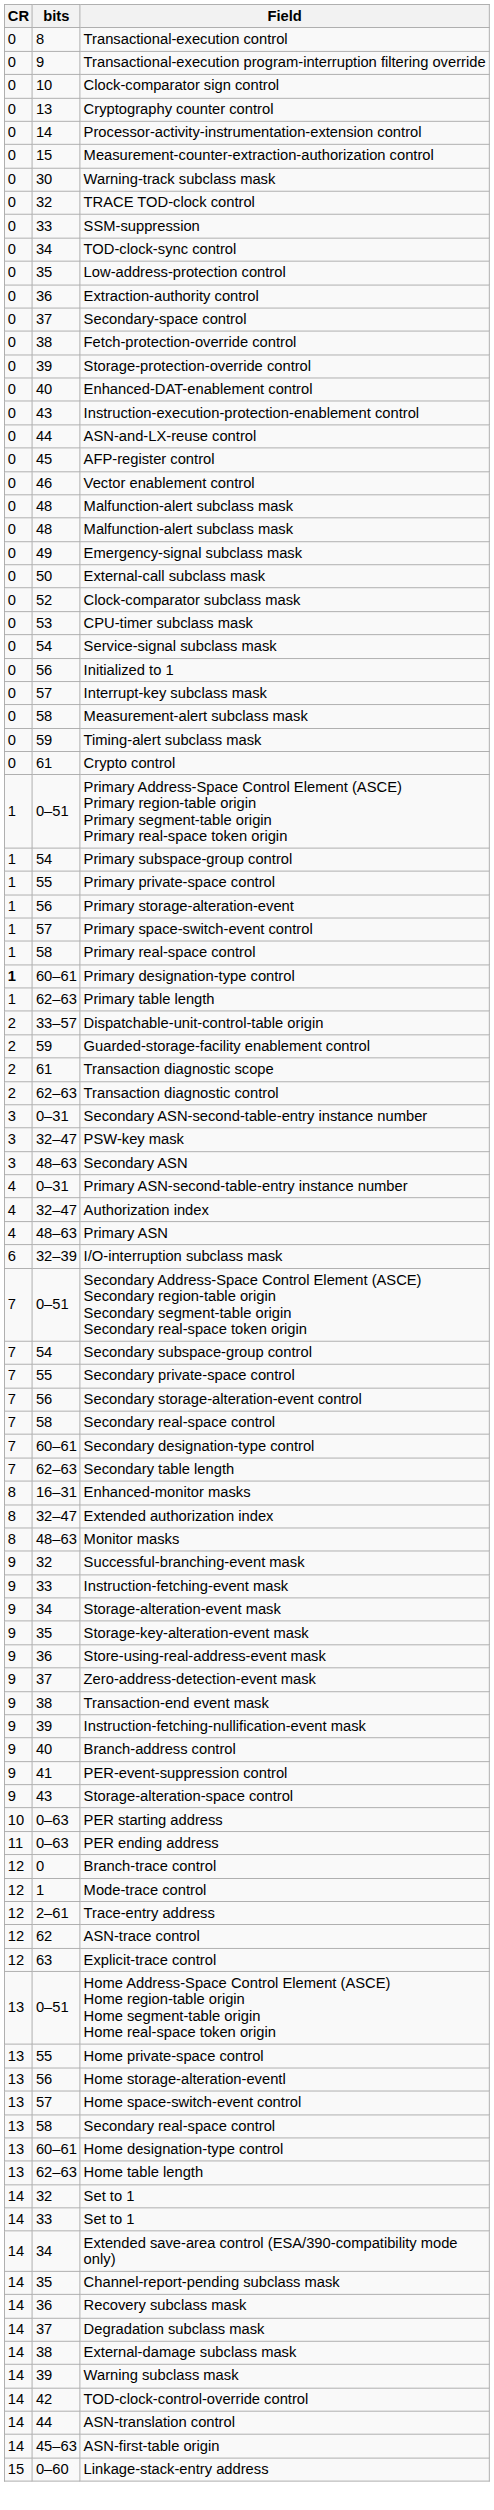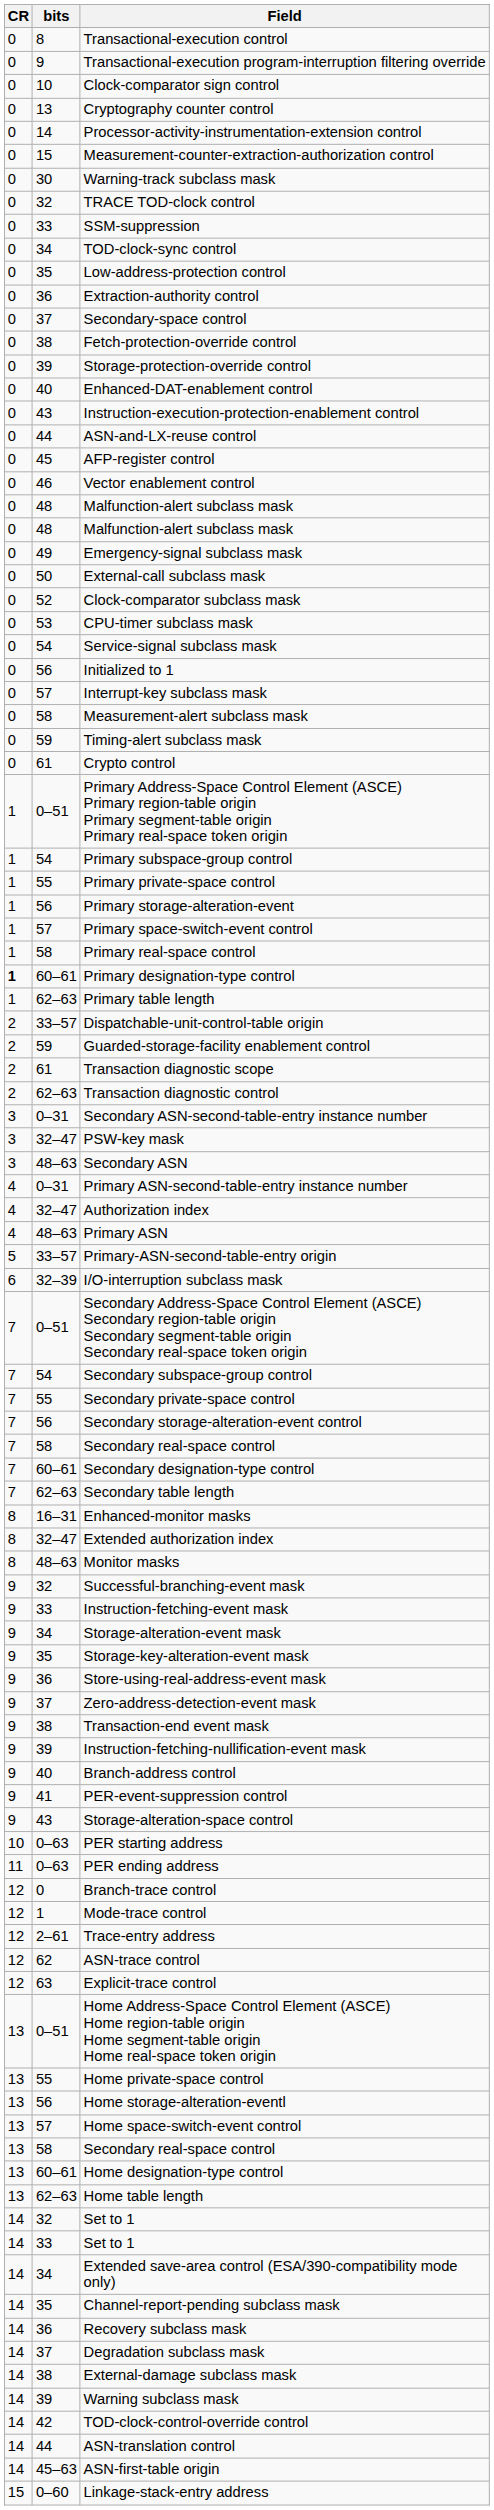 <table class="wikitable">
 <tr>
 <th>CR</th>
 <th>bits</th>
 <th>Field</th>
 </tr>
 <tr id="z/Architecture CR0">
 <td>0</td>
 <td>8</td>
 <td>Transactional-execution control</td>
 </tr>
 <tr>
 <td>0</td>
 <td>9</td>
 <td>Transactional-execution program-interruption filtering override</td>
 </tr>
 <tr>
 <td>0</td>
 <td>10</td>
 <td>Clock-comparator sign control</td>
 </tr>
 <tr>
 <td>0</td>
 <td>13</td>
 <td>Cryptography counter control</td>
 </tr>
 <tr>
 <td>0</td>
 <td>14</td>
 <td>Processor-activity-instrumentation-extension control</td>
 </tr>
 <tr>
 <td>0</td>
 <td>15</td>
 <td>Measurement-counter-extraction-authorization control</td>
 </tr>
 <tr>
 <td>0</td>
 <td>30</td>
 <td>Warning-track subclass mask</td>
 </tr>
 <tr>
 <td>0</td>
 <td>32</td>
 <td>TRACE TOD-clock control</td>
 </tr>
 <tr>
 <td>0</td>
 <td>33</td>
 <td>SSM-suppression</td>
 </tr>
 <tr>
 <td>0</td>
 <td>34</td>
 <td>TOD-clock-sync control</td>
 </tr>
 <tr>
 <td>0</td>
 <td>35</td>
 <td>Low-address-protection control</td>
 </tr>
 <tr>
 <td>0</td>
 <td>36</td>
 <td>Extraction-authority control</td>
 </tr>
 <tr>
 <td>0</td>
 <td>37</td>
 <td>Secondary-space control</td>
 </tr>
 <tr>
 <td>0</td>
 <td>38</td>
 <td>Fetch-protection-override control</td>
 </tr>
 <tr>
 <td>0</td>
 <td>39</td>
 <td>Storage-protection-override control</td>
 </tr>
 <tr>
 <td>0</td>
 <td>40</td>
 <td>Enhanced-DAT-enablement control</td>
 </tr>
 <tr>
 <td>0</td>
 <td>43</td>
 <td>Instruction-execution-protection-enablement control</td>
 </tr>
 <tr>
 <td>0</td>
 <td>44</td>
 <td>ASN-and-LX-reuse control</td>
 </tr>
 <tr>
 <td>0</td>
 <td>45</td>
 <td>AFP-register control</td>
 </tr>
 <tr>
 <td>0</td>
 <td>46</td>
 <td>Vector enablement control</td>
 </tr>
 <tr>
 <td>0</td>
 <td>48</td>
 <td>Malfunction-alert subclass mask</td>
 </tr>
 <tr>
 <td>0</td>
 <td>48</td>
 <td>Malfunction-alert subclass mask</td>
 </tr>
 <tr>
 <td>0</td>
 <td>49</td>
 <td>Emergency-signal subclass mask</td>
 </tr>
 <tr>
 <td>0</td>
 <td>50</td>
 <td>External-call subclass mask</td>
 </tr>
 <tr>
 <td>0</td>
 <td>52</td>
 <td>Clock-comparator subclass mask</td>
 </tr>
 <tr |>
 <td>0</td>
 <td>53</td>
 <td>CPU-timer subclass mask</td>
 </tr>
 <tr>
 <td>0</td>
 <td>54</td>
 <td>Service-signal subclass mask</td>
 </tr>
 <tr>
 <td>0</td>
 <td>56</td>
 <td>Initialized to 1</td>
 </tr>
 <tr>
 <td>0</td>
 <td>57</td>
 <td>Interrupt-key subclass mask</td>
 </tr>
 <tr>
 <td>0</td>
 <td>58</td>
 <td>Measurement-alert subclass mask</td>
 </tr>
 <tr>
 <td>0</td>
 <td>59</td>
 <td>Timing-alert subclass mask</td>
 </tr>
 <tr>
 <td>0</td>
 <td>61</td>
 <td>Crypto control</td>
 </tr>
 <tr id="z/Architecture CR1">
 <td>1</td>
 <td>0–51</td>
 <td>Primary Address-Space Control Element (ASCE)<br>Primary region-table origin<br>Primary segment-table origin<br>Primary real-space token origin</td>
 </tr>
 <tr>
 <td>1</td>
 <td>54</td>
 <td>Primary subspace-group control</td>
 </tr>
 <tr>
 <td>1</td>
 <td>55</td>
 <td>Primary private-space control</td>
 </tr>
 <tr>
 <td>1</td>
 <td>56</td>
 <td>Primary storage-alteration-event</td>
 </tr>
 <tr>
 <td>1</td>
 <td>57</td>
 <td>Primary space-switch-event control</td>
 </tr>
 <tr>
 <td>1</td>
 <td>58</td>
 <td>Primary real-space control</td>
 </tr>
 <tr>
 <td><strong>1</strong></td>
 <td>60–61</td>
 <td>Primary designation-type control</td>
 </tr>
 <tr>
 <td>1</td>
 <td>62–63</td>
 <td>Primary table length</td>
 </tr>
 <tr id="z/Architecture CR2">
 <td>2</td>
 <td>33–57</td>
 <td>Dispatchable-unit-control-table origin</td>
 </tr>
 <tr>
 <td>2</td>
 <td>59</td>
 <td>Guarded-storage-facility enablement control</td>
 </tr>
 <tr>
 <td>2</td>
 <td>61</td>
 <td>Transaction diagnostic scope</td>
 </tr>
 <tr>
 <td>2</td>
 <td>62–63</td>
 <td>Transaction diagnostic control</td>
 </tr>
 <tr id="z/Architecture CR3">
 <td>3</td>
 <td>0–31</td>
 <td>Secondary ASN-second-table-entry instance number</td>
 </tr>
 <tr>
 <td>3</td>
 <td>32–47</td>
 <td>PSW-key mask</td>
 </tr>
 <tr>
 <td>3</td>
 <td>48–63</td>
 <td>Secondary ASN</td>
 </tr>
 <tr id="z/Architecture CR4">
 <td>4</td>
 <td>0–31</td>
 <td>Primary ASN-second-table-entry instance number</td>
 </tr>
 <tr>
 <td>4</td>
 <td>32–47</td>
 <td>Authorization index</td>
 </tr>
 <tr id="z/Architecture CR4">
 <td>4</td>
 <td>48–63</td>
 <td>Primary ASN</td>
 </tr>
+<tr id="z/Architecture CR5">
+<td>5</td>
+<td>33–57</td>
+<td>Primary-ASN-second-table-entry origin</td>
+</tr>
 <tr id="z/Architecture CR6">
 <td>6</td>
 <td>32–39</td>
 <td>I/O-interruption subclass mask</td>
 </tr>
 <tr id="z/Architecture CR7">
 <td>7</td>
 <td>0–51</td>
 <td>Secondary Address-Space Control Element (ASCE)<br>Secondary region-table origin<br>Secondary segment-table origin<br>Secondary real-space token origin</td>
 </tr>
 <tr>
 <td>7</td>
 <td>54</td>
 <td>Secondary subspace-group control</td>
 </tr>
 <tr>
 <td>7</td>
 <td>55</td>
 <td>Secondary private-space control</td>
 </tr>
 <tr>
 <td>7</td>
 <td>56</td>
 <td>Secondary storage-alteration-event control</td>
 </tr>
 <tr>
 <td>7</td>
 <td>58</td>
 <td>Secondary real-space control</td>
 </tr>
 <tr>
 <td>7</td>
 <td>60–61</td>
 <td>Secondary designation-type control</td>
 </tr>
 <tr>
 <td>7</td>
 <td>62–63</td>
 <td>Secondary table length</td>
 </tr>
 <tr id="z/Architecture CR8">
 <td>8</td>
 <td>16–31</td>
 <td>Enhanced-monitor masks</td>
 </tr>
 <tr>
 <td>8</td>
 <td>32–47</td>
 <td>Extended authorization index</td>
 </tr>
 <tr>
 <td>8</td>
 <td>48–63</td>
 <td>Monitor masks</td>
 </tr>
 <tr id="z/Architecture CR9">
 <td>9</td>
 <td>32</td>
 <td>Successful-branching-event mask</td>
 </tr>
 <tr>
 <td>9</td>
 <td>33</td>
 <td>Instruction-fetching-event mask</td>
 </tr>
 <tr>
 <td>9</td>
 <td>34</td>
 <td>Storage-alteration-event mask</td>
 </tr>
 <tr>
 <td>9</td>
 <td>35</td>
 <td>Storage-key-alteration-event mask</td>
 </tr>
 <tr>
 <td>9</td>
 <td>36</td>
 <td>Store-using-real-address-event mask</td>
 </tr>
 <tr>
 <td>9</td>
 <td>37</td>
 <td>Zero-address-detection-event mask</td>
 </tr>
 <tr>
 <td>9</td>
 <td>38</td>
 <td>Transaction-end event mask</td>
 </tr>
 <tr>
 <td>9</td>
 <td>39</td>
 <td>Instruction-fetching-nullification-event mask</td>
 </tr>
 <tr>
 <td>9</td>
 <td>40</td>
 <td>Branch-address control</td>
 </tr>
 <tr>
 <td>9</td>
 <td>41</td>
 <td>PER-event-suppression control</td>
 </tr>
 <tr>
 <td>9</td>
 <td>43</td>
 <td>Storage-alteration-space control</td>
 </tr>
 <tr id="z/Architecture CR10">
 <td>10</td>
 <td>0–63</td>
 <td>PER starting address</td>
 </tr>
 <tr id="z/Architecture CR11">
 <td>11</td>
 <td>0–63</td>
 <td>PER ending address</td>
 </tr>
 <tr id="z/Architecture CR12">
 <td>12</td>
 <td>0</td>
 <td>Branch-trace control</td>
 </tr>
 <tr>
 <td>12</td>
 <td>1</td>
 <td>Mode-trace control</td>
 </tr>
 <tr>
 <td>12</td>
 <td>2–61</td>
 <td>Trace-entry address</td>
 </tr>
 <tr>
 <td>12</td>
 <td>62</td>
 <td>ASN-trace control</td>
 </tr>
 <tr>
 <td>12</td>
 <td>63</td>
 <td>Explicit-trace control</td>
 </tr>
 <tr id="z/Architecture CR13">
 <td>13</td>
 <td>0–51</td>
 <td>Home Address-Space Control Element (ASCE)<br>Home region-table origin<br>Home segment-table origin<br>Home real-space token origin</td>
 </tr>
 <tr>
 <td>13</td>
 <td>55</td>
 <td>Home private-space control</td>
 </tr>
 <tr>
 <td>13</td>
 <td>56</td>
 <td>Home storage-alteration-eventl</td>
 </tr>
 <tr>
 <td>13</td>
 <td>57</td>
 <td>Home space-switch-event control</td>
 </tr>
 <tr>
 <td>13</td>
 <td>58</td>
 <td>Secondary real-space control</td>
 </tr>
 <tr>
 <td>13</td>
 <td>60–61</td>
 <td>Home designation-type control</td>
 </tr>
 <tr>
 <td>13</td>
 <td>62–63</td>
 <td>Home table length</td>
 </tr>
 <tr id="z/Architecture CR14">
 <td>14</td>
 <td>32</td>
 <td>Set to 1</td>
 </tr>
 <tr>
 <td>14</td>
 <td>33</td>
 <td>Set to 1</td>
 </tr>
 <tr>
 <td>14</td>
 <td>34</td>
 <td>Extended save-area control (ESA/390-compatibility mode<br>only)</td>
 </tr>
 <tr>
 <td>14</td>
 <td>35</td>
 <td>Channel-report-pending subclass mask</td>
 </tr>
 <tr>
 <td>14</td>
 <td>36</td>
 <td>Recovery subclass mask</td>
 </tr>
 <tr>
 <td>14</td>
 <td>37</td>
 <td>Degradation subclass mask</td>
 </tr>
 <tr>
 <td>14</td>
 <td>38</td>
 <td>External-damage subclass mask</td>
 </tr>
 <tr>
 <td>14</td>
 <td>39</td>
 <td>Warning subclass mask</td>
 </tr>
 <tr>
 <td>14</td>
 <td>42</td>
 <td>TOD-clock-control-override control</td>
 </tr>
 <tr>
 <td>14</td>
 <td>44</td>
 <td>ASN-translation control</td>
 </tr>
 <tr>
 <td>14</td>
 <td>45–63</td>
 <td>ASN-first-table origin</td>
 </tr>
 <tr id="z/Architecture CR15">
 <td>15</td>
 <td>0–60</td>
 <td>Linkage-stack-entry address</td>
 </tr>
 </table>
